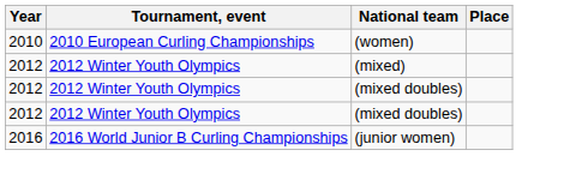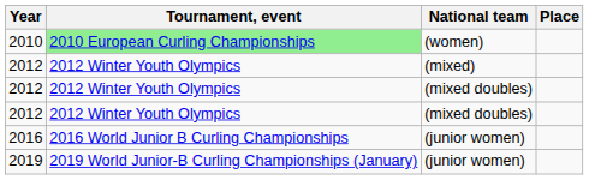 <table class="wikitable">
 <tr>
 <th scope="col">Year</th>
 <th scope="col">Tournament, event</th>
 <th scope="col">National team</th>
 <th scope="col">Place</th>
 </tr>
 <tr>
 <td>2010</td>
-<td><a href='#'>2010 European Curling Championships</a></td>
+<td style="background: lightgreen;"><a href='#'>2010 European Curling Championships</a></td>
 <td> (women)</td>
 <td></td>
 </tr>
 <tr>
 <td>2012</td>
 <td><a href='#'>2012 Winter Youth Olympics</a></td>
 <td> (mixed)</td>
 <td></td>
 </tr>
 <tr>
 <td>2012</td>
 <td><a href='#'>2012 Winter Youth Olympics</a></td>
 <td> (mixed doubles)</td>
 <td></td>
 </tr>
 <tr>
 <td>2012</td>
 <td><a href='#'>2012 Winter Youth Olympics</a></td>
 <td> (mixed doubles)</td>
 <td></td>
 </tr>
 <tr>
 <td>2016</td>
 <td><a href='#'>2016 World Junior B Curling Championships</a></td>
 <td> (junior women)</td>
 <td></td>
 </tr>
+<tr>
+<td>2019</td>
+<td><a href='#'>2019 World Junior-B Curling Championships (January)</a></td>
+<td> (junior women)</td>
+<td></td>
+</tr>
 </table>
